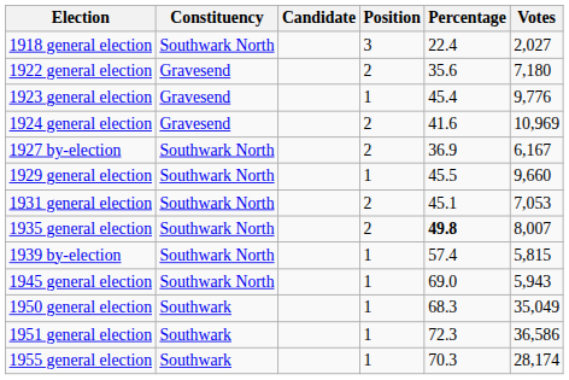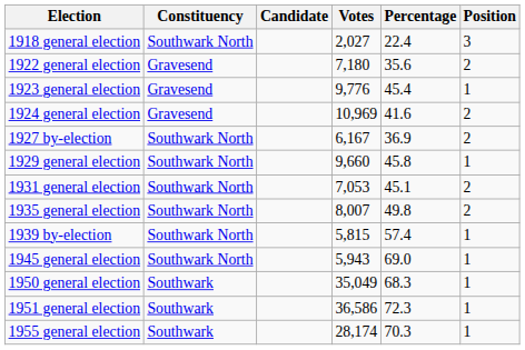 <table class="wikitable sortable">
 <tr>
 <th>Election</th>
 <th>Constituency</th>
 <th>Candidate</th>
+<th>Votes</th>
+<th>Percentage</th>
 <th>Position</th>
-<th>Percentage</th>
-<th>Votes</th>
 </tr>
 <tr>
 <td><a href='#'>1918 general election</a></td>
 <td><a href='#'>Southwark North</a></td>
 <td></td>
+<td>2,027</td>
+<td>22.4</td>
 <td>3</td>
-<td>22.4</td>
-<td>2,027</td>
 </tr>
 <tr>
 <td><a href='#'>1922 general election</a></td>
 <td><a href='#'>Gravesend</a></td>
 <td></td>
+<td>7,180</td>
+<td>35.6</td>
 <td>2</td>
-<td>35.6</td>
-<td>7,180</td>
 </tr>
 <tr>
 <td><a href='#'>1923 general election</a></td>
 <td><a href='#'>Gravesend</a></td>
 <td></td>
+<td>9,776</td>
+<td>45.4</td>
 <td>1</td>
-<td>45.4</td>
-<td>9,776</td>
 </tr>
 <tr>
 <td><a href='#'>1924 general election</a></td>
 <td><a href='#'>Gravesend</a></td>
 <td></td>
+<td>10,969</td>
+<td>41.6</td>
 <td>2</td>
-<td>41.6</td>
-<td>10,969</td>
 </tr>
 <tr>
 <td><a href='#'>1927 by-election</a></td>
 <td><a href='#'>Southwark North</a></td>
 <td></td>
+<td>6,167</td>
+<td>36.9</td>
 <td>2</td>
-<td>36.9</td>
-<td>6,167</td>
 </tr>
 <tr>
 <td><a href='#'>1929 general election</a></td>
 <td><a href='#'>Southwark North</a></td>
 <td></td>
+<td>9,660</td>
+<td>45.8</td>
 <td>1</td>
-<td>45.5</td>
-<td>9,660</td>
 </tr>
 <tr>
 <td><a href='#'>1931 general election</a></td>
 <td><a href='#'>Southwark North</a></td>
 <td></td>
+<td>7,053</td>
+<td>45.1</td>
 <td>2</td>
-<td>45.1</td>
-<td>7,053</td>
 </tr>
 <tr>
 <td><a href='#'>1935 general election</a></td>
 <td><a href='#'>Southwark North</a></td>
 <td></td>
+<td>8,007</td>
+<td>49.8</td>
 <td>2</td>
-<td><strong>49.8</strong></td>
-<td>8,007</td>
 </tr>
 <tr>
 <td><a href='#'>1939 by-election</a></td>
 <td><a href='#'>Southwark North</a></td>
 <td></td>
+<td>5,815</td>
+<td>57.4</td>
 <td>1</td>
-<td>57.4</td>
-<td>5,815</td>
 </tr>
 <tr>
 <td><a href='#'>1945 general election</a></td>
 <td><a href='#'>Southwark North</a></td>
 <td></td>
+<td>5,943</td>
+<td>69.0</td>
 <td>1</td>
-<td>69.0</td>
-<td>5,943</td>
 </tr>
 <tr>
 <td><a href='#'>1950 general election</a></td>
 <td><a href='#'>Southwark</a></td>
 <td></td>
+<td>35,049</td>
+<td>68.3</td>
 <td>1</td>
-<td>68.3</td>
-<td>35,049</td>
 </tr>
 <tr>
 <td><a href='#'>1951 general election</a></td>
 <td><a href='#'>Southwark</a></td>
 <td></td>
+<td>36,586</td>
+<td>72.3</td>
 <td>1</td>
-<td>72.3</td>
-<td>36,586</td>
 </tr>
 <tr>
 <td><a href='#'>1955 general election</a></td>
 <td><a href='#'>Southwark</a></td>
 <td></td>
+<td>28,174</td>
+<td>70.3</td>
 <td>1</td>
-<td>70.3</td>
-<td>28,174</td>
 </tr>
 </table>
